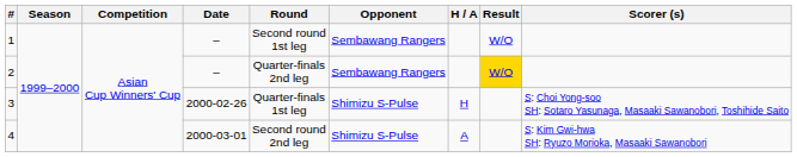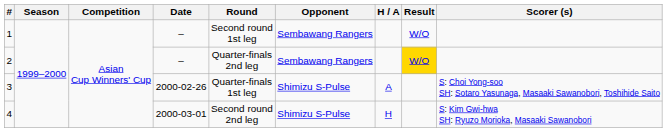 <table class="wikitable" style="text-align:center;">
 <tr>
 <th>#</th>
 <th>Season</th>
 <th>Competition</th>
 <th>Date</th>
 <th>Round</th>
 <th>Opponent</th>
 <th>H / A</th>
 <th>Result</th>
 <th>Scorer (s)</th>
 </tr>
 <tr>
 <td>1</td>
 <td rowspan="4"><a href='#'>1999–2000</a></td>
 <td rowspan="4"><a href='#'>Asian<br>Cup Winners' Cup</a></td>
 <td>–</td>
 <td>Second round<br>1st leg</td>
 <td align=left> <a href='#'>Sembawang Rangers</a></td>
 <td></td>
 <td><a href='#'>W/O</a></td>
 <td></td>
 </tr>
 <tr>
 <td>2</td>
 <td>–</td>
 <td>Quarter-finals<br>2nd leg</td>
 <td align=left> <a href='#'>Sembawang Rangers</a></td>
 <td></td>
 <td style="background: gold;"><a href='#'>W/O</a></td>
 <td></td>
 </tr>
 <tr>
 <td>3</td>
 <td>2000-02-26</td>
 <td>Quarter-finals<br>1st leg</td>
 <td align=left> <a href='#'>Shimizu S-Pulse</a></td>
-<td><a href='#'>H</a></td>
+<td><a href='#'>A</a></td>
 <td></td>
 <td align=left><small><a href='#'>S</a>: <a href='#'>Choi Yong-soo</a><br><a href='#'>SH</a>: <a href='#'>Sotaro Yasunaga</a>, <a href='#'>Masaaki Sawanobori</a>, <a href='#'>Toshihide Saito</a></small></td>
 </tr>
 <tr>
 <td>4</td>
 <td>2000-03-01</td>
 <td>Second round<br>2nd leg</td>
 <td align=left> <a href='#'>Shimizu S-Pulse</a></td>
-<td><a href='#'>A</a></td>
+<td><a href='#'>H</a></td>
 <td></td>
 <td align=left><small><a href='#'>S</a>: <a href='#'>Kim Gwi-hwa</a><br><a href='#'>SH</a>: <a href='#'>Ryuzo Morioka</a>, <a href='#'>Masaaki Sawanobori</a></small></td>
 </tr>
 </table>
